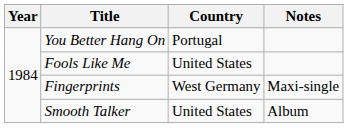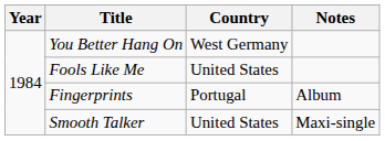 <table class="wikitable sortable">
 <tr>
 <th>Year</th>
 <th>Title</th>
 <th>Country</th>
 <th class="unsortable">Notes</th>
 </tr>
 <tr>
 <td rowspan="4">1984</td>
 <td><em>You Better Hang On</em></td>
-<td>Portugal</td>
+<td>West Germany</td>
 <td></td>
 </tr>
 <tr>
 <td><em>Fools Like Me</em></td>
 <td>United States</td>
 <td></td>
 </tr>
 <tr>
 <td><em>Fingerprints</em></td>
-<td>West Germany</td>
-<td>Maxi-single</td>
+<td>Portugal</td>
+<td>Album</td>
 </tr>
 <tr>
 <td><em>Smooth Talker</em></td>
 <td>United States</td>
-<td>Album</td>
+<td>Maxi-single</td>
 </tr>
 </table>
